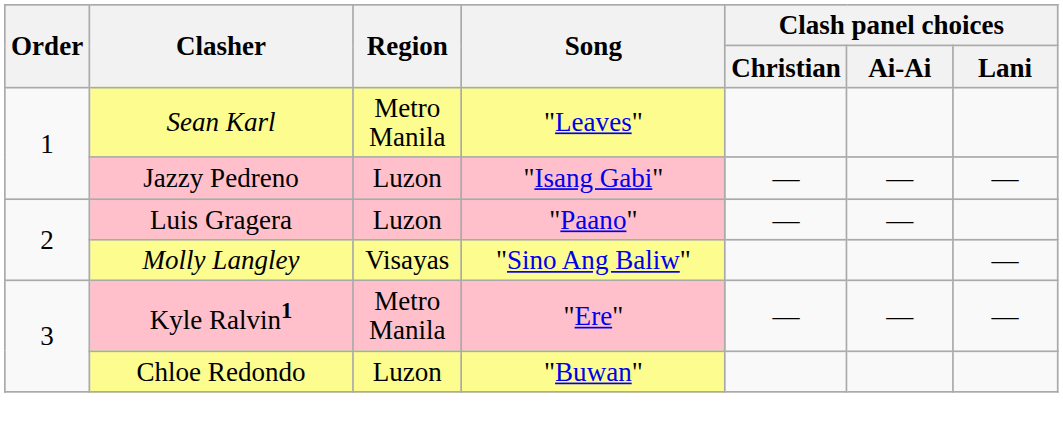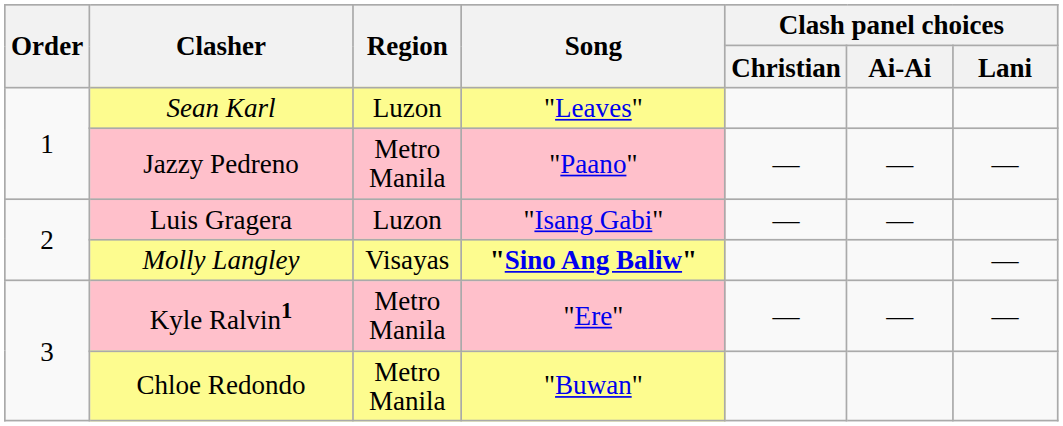 <table class="wikitable" style="text-align:center; line-height:17px; width:100%;">
 <tr>
 <th rowspan="2" width="5%">Order</th>
 <th rowspan="2" width="25%">Clasher</th>
 <th rowspan="2">Region</th>
 <th rowspan="2" width="25%">Song</th>
 <th colspan="3" width="30%">Clash panel choices</th>
 </tr>
 <tr>
 <th width="10%">Christian</th>
 <th width="10%">Ai-Ai</th>
 <th width="10%">Lani</th>
 </tr>
 <tr>
 <td rowspan=2>1</td>
 <td style="background:#fdfc8f;"><em>Sean Karl</em></td>
-<td style="background:#fdfc8f;">Metro Manila</td>
+<td style="background:#fdfc8f;">Luzon</td>
 <td style="background:#fdfc8f;">"<a href='#'>Leaves</a>"</td>
 <td><strong></strong></td>
 <td><strong></strong></td>
 <td><strong></strong></td>
 </tr>
 <tr>
 <td style="background:pink;">Jazzy Pedreno</td>
-<td style="background:pink;">Luzon</td>
-<td style="background:pink;">"<a href='#'>Isang Gabi</a>"</td>
+<td style="background:pink;">Metro Manila</td>
+<td style="background:pink;">"<a href='#'>Paano</a>"</td>
 <td>—</td>
 <td>—</td>
 <td>—</td>
 </tr>
 <tr>
 <td rowspan=2>2</td>
 <td style="background:pink;">Luis Gragera</td>
 <td style="background:pink;">Luzon</td>
-<td style="background:pink;">"<a href='#'>Paano</a>"</td>
+<td style="background:pink;">"<a href='#'>Isang Gabi</a>"</td>
 <td>—</td>
 <td>—</td>
 <td><strong></strong></td>
 </tr>
 <tr>
 <td style="background:#fdfc8f;"><em>Molly Langley</em></td>
 <td style="background:#fdfc8f;">Visayas</td>
-<td style="background:#fdfc8f;">"<a href='#'>Sino Ang Baliw</a>"</td>
+<td style="background:#fdfc8f;"><strong>"<a href='#'>Sino Ang Baliw</a>"</strong></td>
 <td><strong></strong></td>
 <td><strong></strong></td>
 <td>—</td>
 </tr>
 <tr>
 <td rowspan=2>3</td>
 <td style="background:pink;">Kyle Ralvin<sup><strong>1</strong></sup></td>
 <td style="background:pink;">Metro Manila</td>
 <td style="background:pink;">"<a href='#'>Ere</a>"</td>
 <td>—</td>
 <td>—</td>
 <td>—</td>
 </tr>
 <tr>
 <td style="background:#fdfc8f;">Chloe Redondo</td>
-<td style="background:#fdfc8f;">Luzon</td>
+<td style="background:#fdfc8f;">Metro Manila</td>
 <td style="background:#fdfc8f;">"<a href='#'>Buwan</a>"</td>
 <td><strong></strong></td>
 <td><strong></strong></td>
 <td><strong></strong></td>
 </tr>
 </table>
